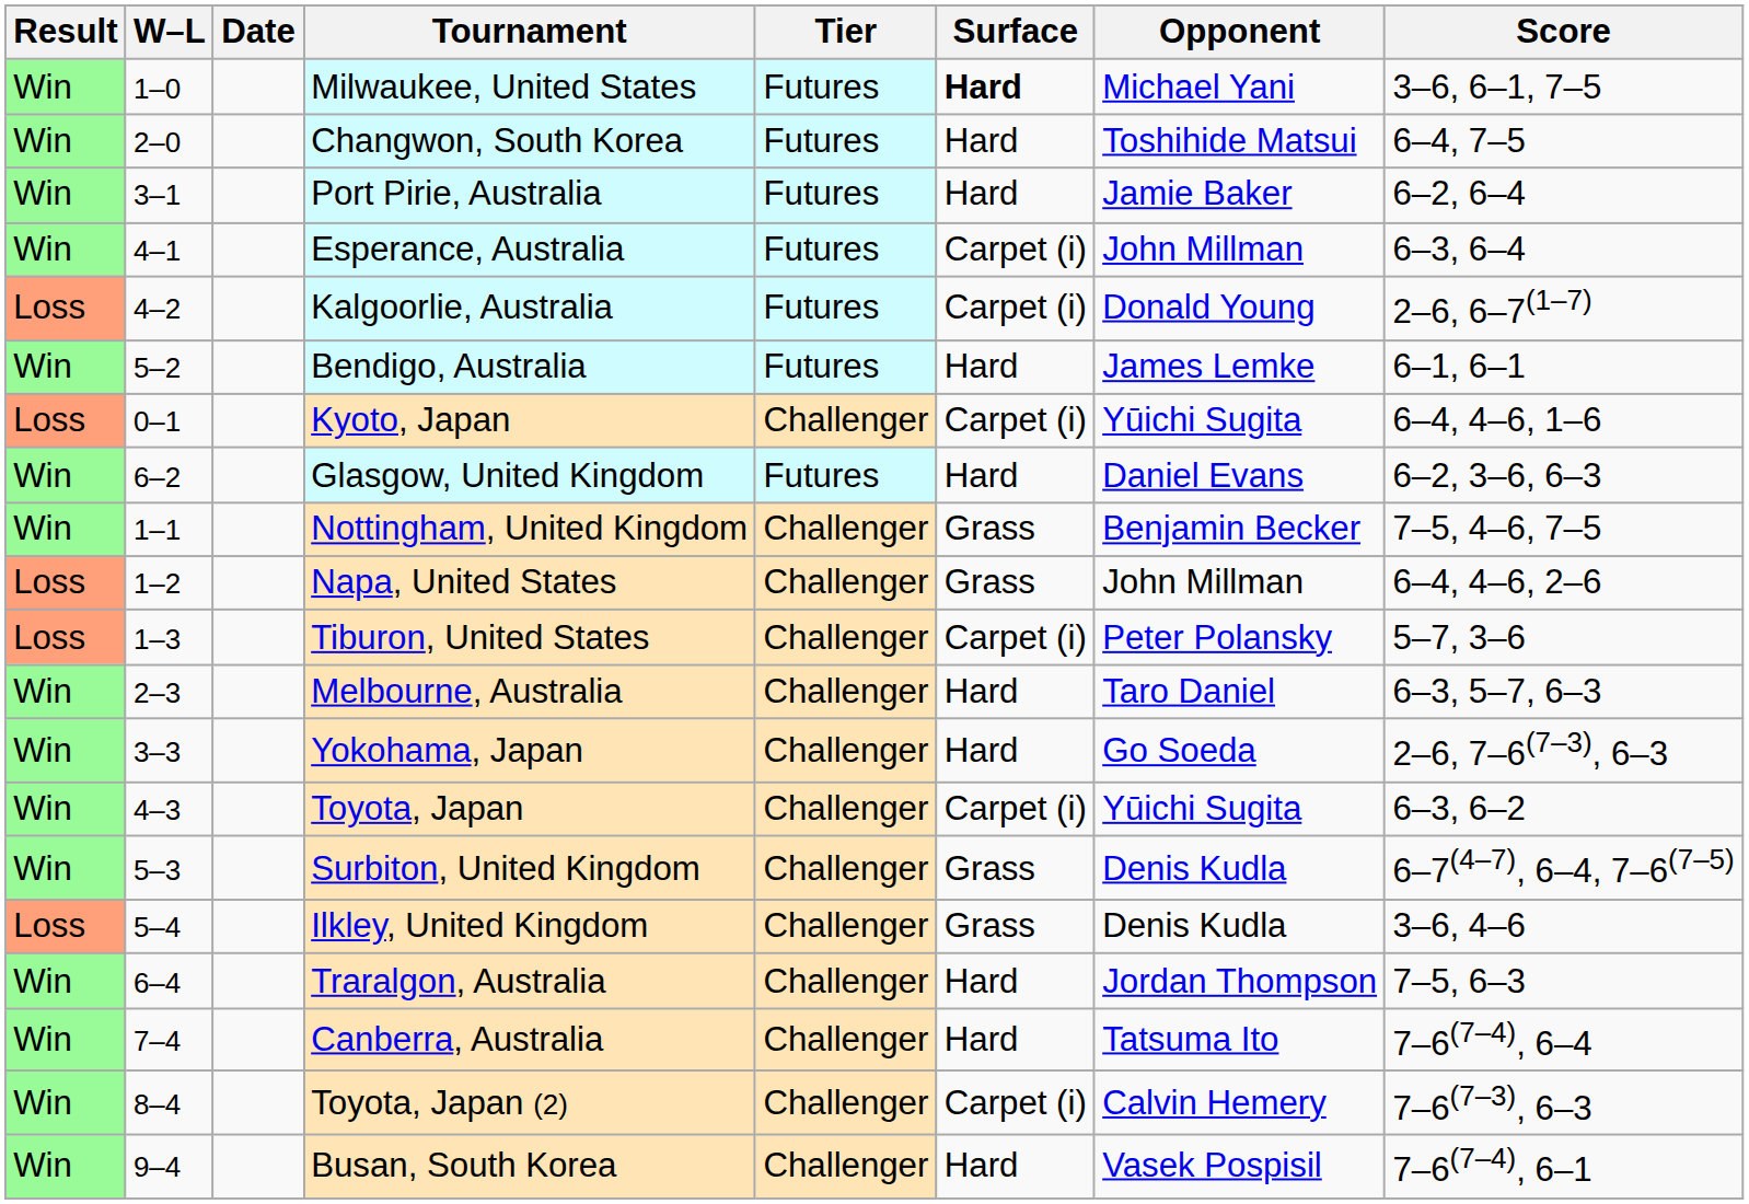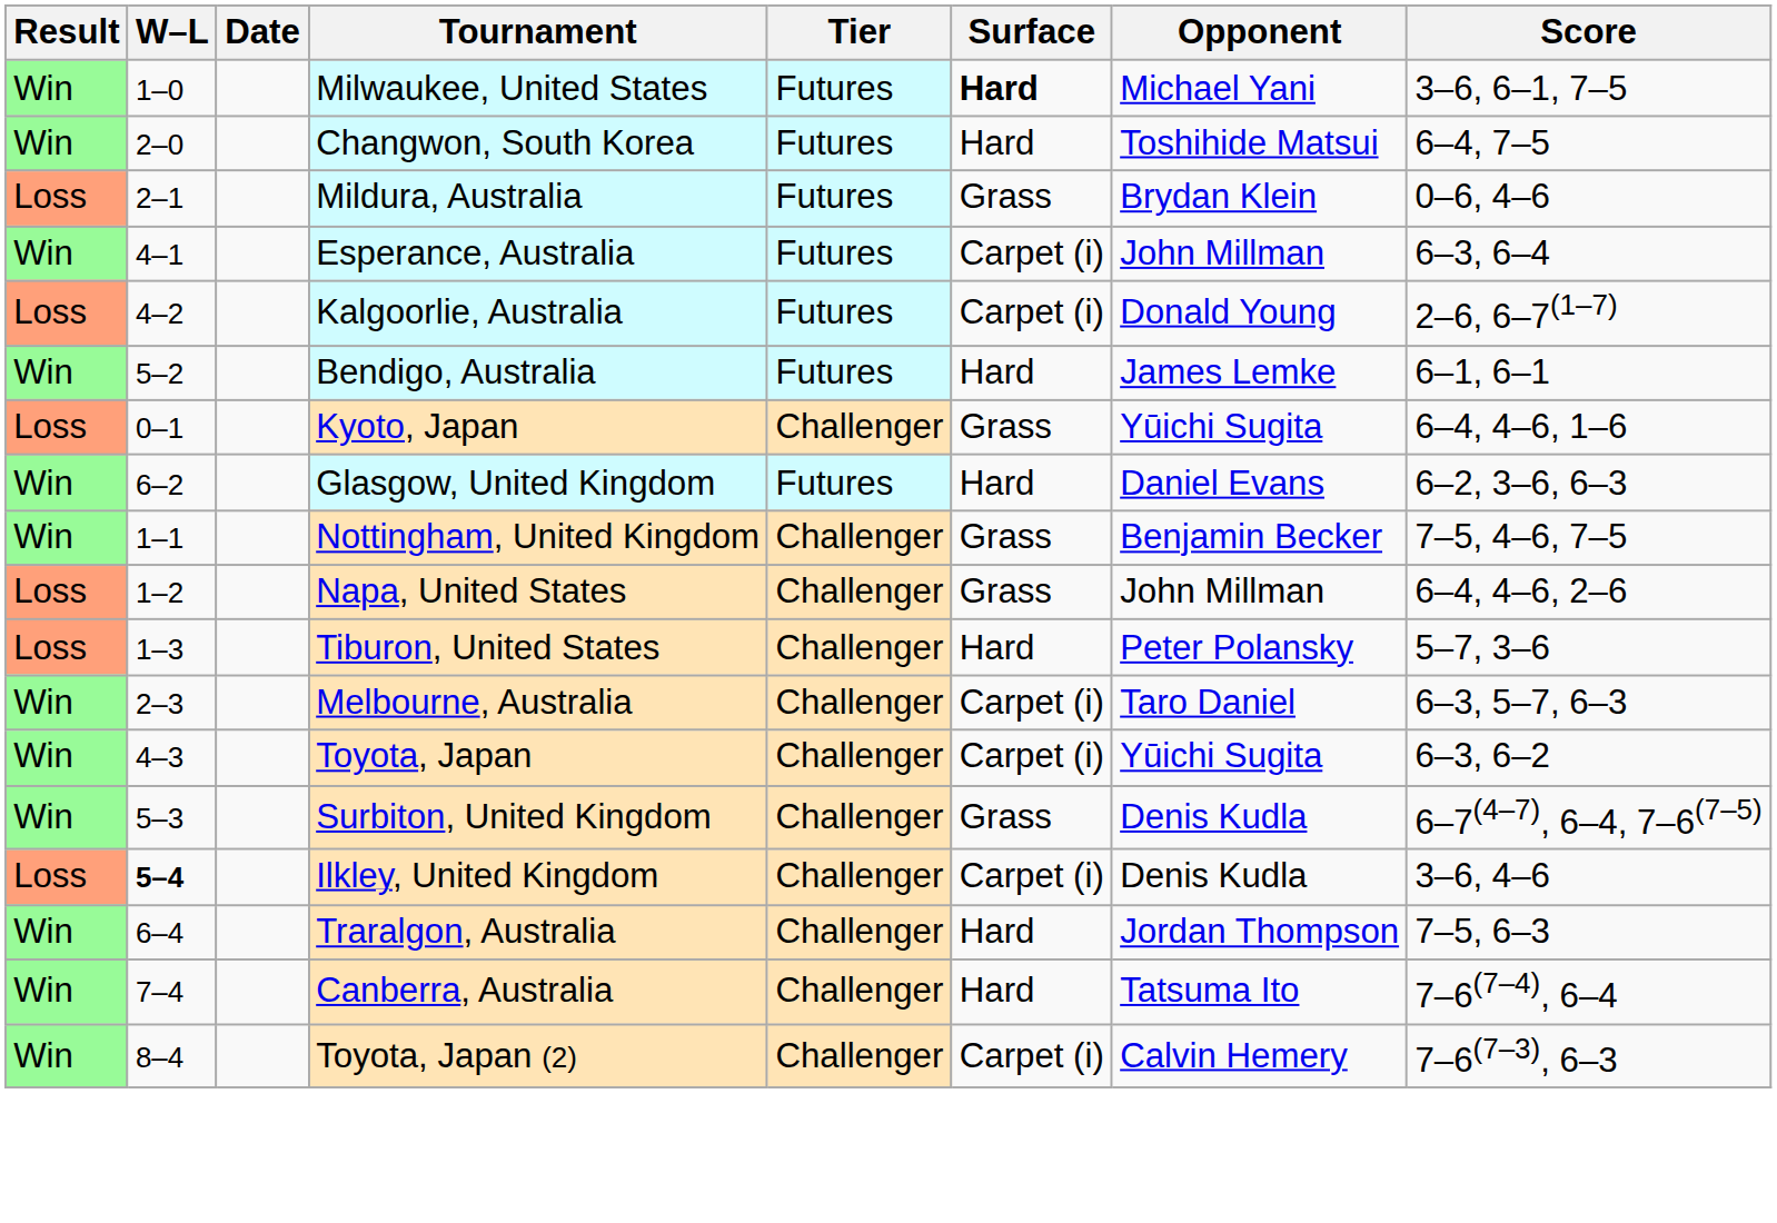 <table class="sortable wikitable">
 <tr>
 <th>Result</th>
 <th class=unsortable>W–L</th>
 <th>Date</th>
 <th>Tournament</th>
 <th>Tier</th>
 <th>Surface</th>
 <th>Opponent</th>
 <th class=unsortable>Score</th>
 </tr>
 <tr>
 <td bgcolor=98fb98>Win</td>
 <td><small>1–0</small></td>
 <td></td>
 <td bgcolor=cffcff>Milwaukee, United States</td>
 <td bgcolor=cffcff>Futures</td>
 <td><strong>Hard</strong></td>
 <td> <a href='#'>Michael Yani</a></td>
 <td>3–6, 6–1, 7–5</td>
 </tr>
 <tr>
 <td bgcolor=98fb98>Win</td>
 <td><small>2–0</small></td>
 <td></td>
 <td bgcolor=cffcff>Changwon, South Korea</td>
 <td bgcolor=cffcff>Futures</td>
 <td>Hard</td>
 <td> <a href='#'>Toshihide Matsui</a></td>
 <td>6–4, 7–5</td>
 </tr>
 <tr>
-<td bgcolor=98fb98>Win</td>
-<td><small>3–1</small></td>
+<td bgcolor=ffa07a>Loss</td>
+<td><small>2–1</small></td>
 <td></td>
-<td bgcolor=cffcff>Port Pirie, Australia</td>
+<td bgcolor=cffcff>Mildura, Australia</td>
 <td bgcolor=cffcff>Futures</td>
-<td>Hard</td>
-<td> <a href='#'>Jamie Baker</a></td>
-<td>6–2, 6–4</td>
+<td>Grass</td>
+<td> <a href='#'>Brydan Klein</a></td>
+<td>0–6, 4–6</td>
 </tr>
 <tr>
 <td bgcolor=98fb98>Win</td>
 <td><small>4–1</small></td>
 <td></td>
 <td bgcolor=cffcff>Esperance, Australia</td>
 <td bgcolor=cffcff>Futures</td>
 <td>Carpet (i)</td>
 <td> <a href='#'>John Millman</a></td>
 <td>6–3, 6–4</td>
 </tr>
 <tr>
 <td bgcolor=ffa07a>Loss</td>
 <td><small>4–2</small></td>
 <td></td>
 <td bgcolor=cffcff>Kalgoorlie, Australia</td>
 <td bgcolor=cffcff>Futures</td>
 <td>Carpet (i)</td>
 <td> <a href='#'>Donald Young</a></td>
 <td>2–6, 6–7<sup>(1–7)</sup></td>
 </tr>
 <tr>
 <td bgcolor=98fb98>Win</td>
 <td><small>5–2</small></td>
 <td></td>
 <td bgcolor=cffcff>Bendigo, Australia</td>
 <td bgcolor=cffcff>Futures</td>
 <td>Hard</td>
 <td> <a href='#'>James Lemke</a></td>
 <td>6–1, 6–1</td>
 </tr>
 <tr>
 <td bgcolor=ffa07a>Loss</td>
 <td><small>0–1</small></td>
 <td><a href='#'></a></td>
 <td bgcolor=moccasin><a href='#'>Kyoto</a>, Japan</td>
 <td bgcolor=moccasin>Challenger</td>
-<td>Carpet (i)</td>
+<td>Grass</td>
 <td> <a href='#'>Yūichi Sugita</a></td>
 <td>6–4, 4–6, 1–6</td>
 </tr>
 <tr>
 <td bgcolor=98fb98>Win</td>
 <td><small>6–2</small></td>
 <td></td>
 <td bgcolor=cffcff>Glasgow, United Kingdom</td>
 <td bgcolor=cffcff>Futures</td>
 <td>Hard</td>
 <td> <a href='#'>Daniel Evans</a></td>
 <td>6–2, 3–6, 6–3</td>
 </tr>
 <tr>
 <td bgcolor=98fb98>Win</td>
 <td><small>1–1</small></td>
 <td><a href='#'></a></td>
 <td bgcolor=moccasin><a href='#'>Nottingham</a>, United Kingdom</td>
 <td bgcolor=moccasin>Challenger</td>
 <td>Grass</td>
 <td> <a href='#'>Benjamin Becker</a></td>
 <td>7–5, 4–6, 7–5</td>
 </tr>
 <tr>
 <td bgcolor=ffa07a>Loss</td>
 <td><small>1–2</small></td>
 <td><a href='#'></a></td>
 <td bgcolor=moccasin><a href='#'>Napa</a>, United States</td>
 <td bgcolor=moccasin>Challenger</td>
 <td>Grass</td>
 <td> John Millman</td>
 <td>6–4, 4–6, 2–6</td>
 </tr>
 <tr>
 <td bgcolor=ffa07a>Loss</td>
 <td><small>1–3</small></td>
 <td><a href='#'></a></td>
 <td bgcolor=moccasin><a href='#'>Tiburon</a>, United States</td>
 <td bgcolor=moccasin>Challenger</td>
-<td>Carpet (i)</td>
+<td>Hard</td>
 <td> <a href='#'>Peter Polansky</a></td>
 <td>5–7, 3–6</td>
 </tr>
 <tr>
 <td bgcolor=98fb98>Win</td>
 <td><small>2–3</small></td>
 <td><a href='#'></a></td>
 <td bgcolor=moccasin><a href='#'>Melbourne</a>, Australia</td>
 <td bgcolor=moccasin>Challenger</td>
-<td>Hard</td>
+<td>Carpet (i)</td>
 <td> <a href='#'>Taro Daniel</a></td>
 <td>6–3, 5–7, 6–3</td>
-</tr>
-<tr>
-<td bgcolor=98fb98>Win</td>
-<td><small>3–3</small></td>
-<td><a href='#'></a></td>
-<td bgcolor=moccasin><a href='#'>Yokohama</a>, Japan</td>
-<td bgcolor=moccasin>Challenger</td>
-<td>Hard</td>
-<td> <a href='#'>Go Soeda</a></td>
-<td>2–6, 7–6<sup>(7–3)</sup>, 6–3</td>
 </tr>
 <tr>
 <td bgcolor=98fb98>Win</td>
 <td><small>4–3</small></td>
 <td><a href='#'></a></td>
 <td bgcolor=moccasin><a href='#'>Toyota</a>, Japan</td>
 <td bgcolor=moccasin>Challenger</td>
 <td>Carpet (i)</td>
 <td> <a href='#'>Yūichi Sugita</a></td>
 <td>6–3, 6–2</td>
 </tr>
 <tr>
 <td bgcolor=98fb98>Win</td>
 <td><small>5–3</small></td>
 <td><a href='#'></a></td>
 <td bgcolor=moccasin><a href='#'>Surbiton</a>, United Kingdom</td>
 <td bgcolor=moccasin>Challenger</td>
 <td>Grass</td>
 <td> <a href='#'>Denis Kudla</a></td>
 <td>6–7<sup>(4–7)</sup>, 6–4, 7–6<sup>(7–5)</sup></td>
 </tr>
 <tr>
 <td bgcolor=ffa07a>Loss</td>
-<td><small>5–4</small></td>
+<td><strong><small>5–4</small></strong></td>
 <td><a href='#'></a></td>
 <td bgcolor=moccasin><a href='#'>Ilkley</a>, United Kingdom</td>
 <td bgcolor=moccasin>Challenger</td>
-<td>Grass</td>
+<td>Carpet (i)</td>
 <td> Denis Kudla</td>
 <td>3–6, 4–6</td>
 </tr>
 <tr>
 <td bgcolor=98fb98>Win</td>
 <td><small>6–4</small></td>
 <td><a href='#'></a></td>
 <td bgcolor=moccasin><a href='#'>Traralgon</a>, Australia</td>
 <td bgcolor=moccasin>Challenger</td>
 <td>Hard</td>
 <td> <a href='#'>Jordan Thompson</a></td>
 <td>7–5, 6–3</td>
 </tr>
 <tr>
 <td bgcolor=98fb98>Win</td>
 <td><small>7–4</small></td>
 <td><a href='#'></a></td>
 <td bgcolor=moccasin><a href='#'>Canberra</a>, Australia</td>
 <td bgcolor=moccasin>Challenger</td>
 <td>Hard</td>
 <td> <a href='#'>Tatsuma Ito</a></td>
 <td>7–6<sup>(7–4)</sup>, 6–4</td>
 </tr>
 <tr>
 <td bgcolor=98fb98>Win</td>
 <td><small>8–4</small></td>
 <td><a href='#'></a></td>
 <td bgcolor=moccasin>Toyota, Japan <small>(2)</small></td>
 <td bgcolor=moccasin>Challenger</td>
 <td>Carpet (i)</td>
 <td> <a href='#'>Calvin Hemery</a></td>
 <td>7–6<sup>(7–3)</sup>, 6–3</td>
 </tr>
-<tr>
-<td bgcolor=98fb98>Win</td>
-<td><small>9–4</small></td>
-<td><a href='#'></a></td>
-<td bgcolor=moccasin>Busan, South Korea</td>
-<td bgcolor=moccasin>Challenger</td>
-<td>Hard</td>
-<td> <a href='#'>Vasek Pospisil</a></td>
-<td>7–6<sup>(7–4)</sup>, 6–1</td>
-</tr>
 </table>
